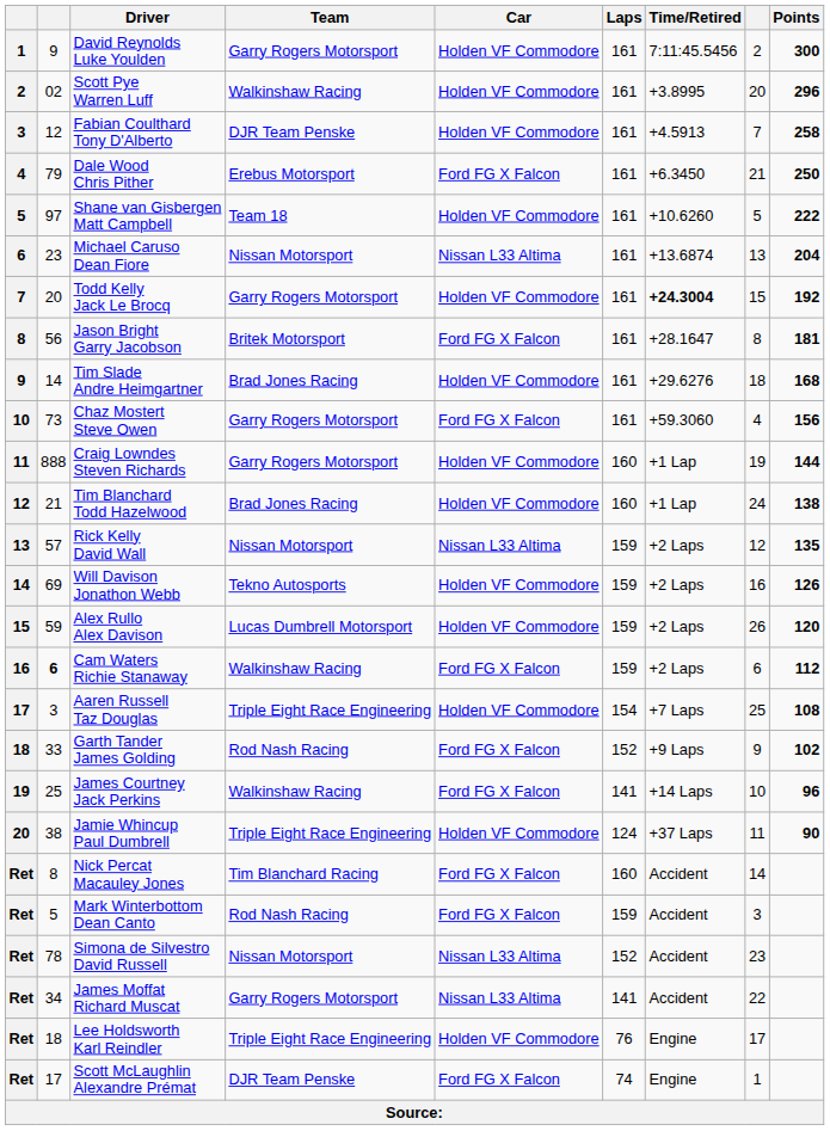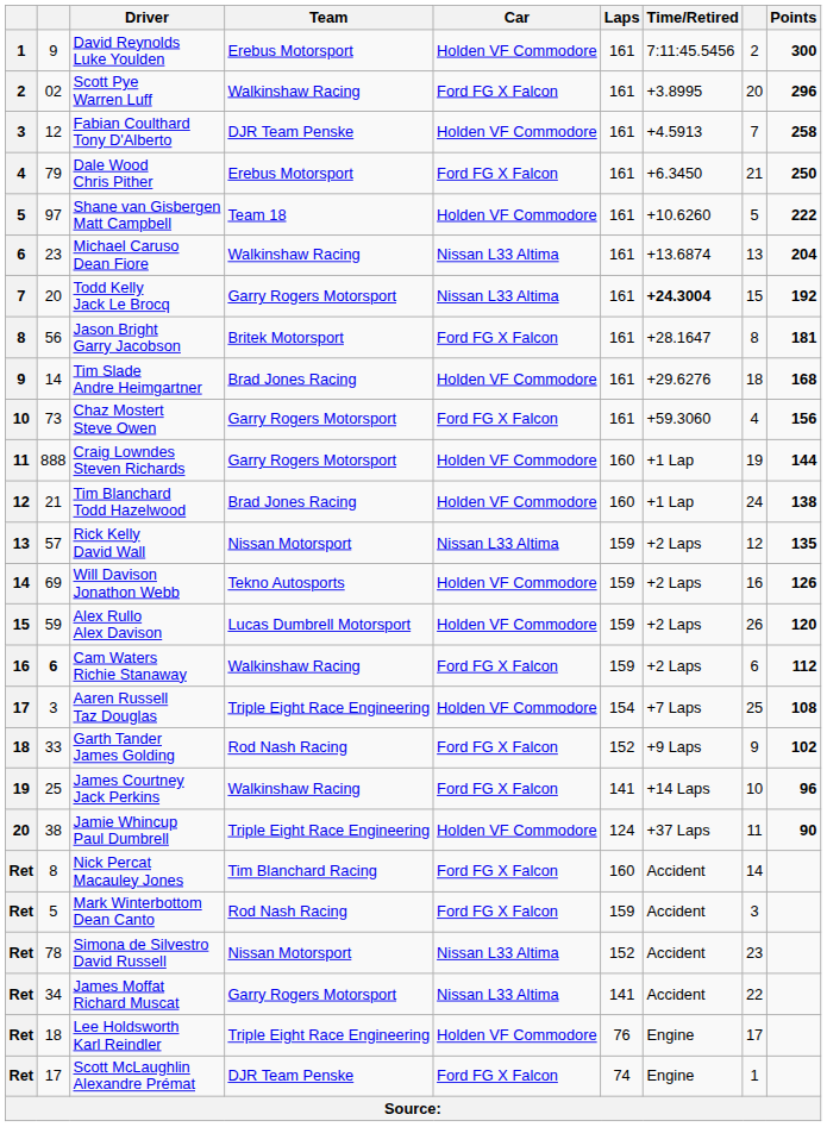 <table class="wikitable" style="font-size: 90%">
 <tr>
 <th></th>
 <th></th>
 <th>Driver</th>
 <th>Team</th>
 <th>Car</th>
 <th>Laps</th>
 <th>Time/Retired</th>
 <th></th>
 <th>Points</th>
 </tr>
 <tr>
 <th>1</th>
 <td align="center">9</td>
 <td> <a href='#'>David Reynolds</a><br> <a href='#'>Luke Youlden</a></td>
-<td><a href='#'>Garry Rogers Motorsport</a></td>
+<td><a href='#'>Erebus Motorsport</a></td>
 <td><a href='#'>Holden VF Commodore</a></td>
 <td align="center">161</td>
 <td>7:11:45.5456</td>
 <td align="center">2</td>
 <td align="right"><strong>300</strong></td>
 </tr>
 <tr>
 <th>2</th>
 <td align="center">02</td>
 <td> <a href='#'>Scott Pye</a><br> <a href='#'>Warren Luff</a></td>
 <td><a href='#'>Walkinshaw Racing</a></td>
-<td><a href='#'>Holden VF Commodore</a></td>
+<td><a href='#'>Ford FG X Falcon</a></td>
 <td align="center">161</td>
 <td>+3.8995</td>
 <td align="center">20</td>
 <td align="right"><strong>296</strong></td>
 </tr>
 <tr>
 <th>3</th>
 <td align="center">12</td>
 <td> <a href='#'>Fabian Coulthard</a><br> <a href='#'>Tony D'Alberto</a></td>
 <td><a href='#'>DJR Team Penske</a></td>
 <td><a href='#'>Holden VF Commodore</a></td>
 <td align="center">161</td>
 <td>+4.5913</td>
 <td align="center">7</td>
 <td align="right"><strong>258</strong></td>
 </tr>
 <tr>
 <th>4</th>
 <td align="center">79</td>
 <td> <a href='#'>Dale Wood</a><br> <a href='#'>Chris Pither</a></td>
 <td><a href='#'>Erebus Motorsport</a></td>
 <td><a href='#'>Ford FG X Falcon</a></td>
 <td align="center">161</td>
 <td>+6.3450</td>
 <td align="center">21</td>
 <td align="right"><strong>250</strong></td>
 </tr>
 <tr>
 <th>5</th>
 <td align="center">97</td>
 <td> <a href='#'>Shane van Gisbergen</a><br> <a href='#'>Matt Campbell</a></td>
 <td><a href='#'>Team 18</a></td>
 <td><a href='#'>Holden VF Commodore</a></td>
 <td align="center">161</td>
 <td>+10.6260</td>
 <td align="center">5</td>
 <td align="right"><strong>222</strong></td>
 </tr>
 <tr>
 <th>6</th>
 <td align="center">23</td>
 <td> <a href='#'>Michael Caruso</a><br> <a href='#'>Dean Fiore</a></td>
-<td><a href='#'>Nissan Motorsport</a></td>
+<td><a href='#'>Walkinshaw Racing</a></td>
 <td><a href='#'>Nissan L33 Altima</a></td>
 <td align="center">161</td>
 <td>+13.6874</td>
 <td align="center">13</td>
 <td align="right"><strong>204</strong></td>
 </tr>
 <tr>
 <th>7</th>
 <td align="center">20</td>
 <td> <a href='#'>Todd Kelly</a><br> <a href='#'>Jack Le Brocq</a></td>
 <td><a href='#'>Garry Rogers Motorsport</a></td>
-<td><a href='#'>Holden VF Commodore</a></td>
+<td><a href='#'>Nissan L33 Altima</a></td>
 <td align="center">161</td>
 <td><strong>+24.3004</strong></td>
 <td align="center">15</td>
 <td align="right"><strong>192</strong></td>
 </tr>
 <tr>
 <th>8</th>
 <td align="center">56</td>
 <td> <a href='#'>Jason Bright</a><br> <a href='#'>Garry Jacobson</a></td>
 <td><a href='#'>Britek Motorsport</a></td>
 <td><a href='#'>Ford FG X Falcon</a></td>
 <td align="center">161</td>
 <td>+28.1647</td>
 <td align="center">8</td>
 <td align="right"><strong>181</strong></td>
 </tr>
 <tr>
 <th>9</th>
 <td align="center">14</td>
 <td> <a href='#'>Tim Slade</a><br> <a href='#'>Andre Heimgartner</a></td>
 <td><a href='#'>Brad Jones Racing</a></td>
 <td><a href='#'>Holden VF Commodore</a></td>
 <td align="center">161</td>
 <td>+29.6276</td>
 <td align="center">18</td>
 <td align="right"><strong>168</strong></td>
 </tr>
 <tr>
 <th>10</th>
 <td align="center">73</td>
 <td> <a href='#'>Chaz Mostert</a><br> <a href='#'>Steve Owen</a></td>
 <td><a href='#'>Garry Rogers Motorsport</a></td>
 <td><a href='#'>Ford FG X Falcon</a></td>
 <td align="center">161</td>
 <td>+59.3060</td>
 <td align="center">4</td>
 <td align="right"><strong>156</strong></td>
 </tr>
 <tr>
 <th>11</th>
 <td align="center">888</td>
 <td> <a href='#'>Craig Lowndes</a><br> <a href='#'>Steven Richards</a></td>
 <td><a href='#'>Garry Rogers Motorsport</a></td>
 <td><a href='#'>Holden VF Commodore</a></td>
 <td align="center">160</td>
 <td>+1 Lap</td>
 <td align="center">19</td>
 <td align="right"><strong>144</strong></td>
 </tr>
 <tr>
 <th>12</th>
 <td align="center">21</td>
 <td> <a href='#'>Tim Blanchard</a><br> <a href='#'>Todd Hazelwood</a></td>
 <td><a href='#'>Brad Jones Racing</a></td>
 <td><a href='#'>Holden VF Commodore</a></td>
 <td align="center">160</td>
 <td>+1 Lap</td>
 <td align="center">24</td>
 <td align="right"><strong>138</strong></td>
 </tr>
 <tr>
 <th>13</th>
 <td align="center">57</td>
 <td> <a href='#'>Rick Kelly</a><br> <a href='#'>David Wall</a></td>
 <td><a href='#'>Nissan Motorsport</a></td>
 <td><a href='#'>Nissan L33 Altima</a></td>
 <td align="center">159</td>
 <td>+2 Laps</td>
 <td align="center">12</td>
 <td align="right"><strong>135</strong></td>
 </tr>
 <tr>
 <th>14</th>
 <td align="center">69</td>
 <td> <a href='#'>Will Davison</a><br> <a href='#'>Jonathon Webb</a></td>
 <td><a href='#'>Tekno Autosports</a></td>
 <td><a href='#'>Holden VF Commodore</a></td>
 <td align="center">159</td>
 <td>+2 Laps</td>
 <td align="center">16</td>
 <td align="right"><strong>126</strong></td>
 </tr>
 <tr>
 <th>15</th>
 <td align="center">59</td>
 <td> <a href='#'>Alex Rullo</a><br> <a href='#'>Alex Davison</a></td>
 <td><a href='#'>Lucas Dumbrell Motorsport</a></td>
 <td><a href='#'>Holden VF Commodore</a></td>
 <td align="center">159</td>
 <td>+2 Laps</td>
 <td align="center">26</td>
 <td align="right"><strong>120</strong></td>
 </tr>
 <tr>
 <th>16</th>
 <td align="center"><strong>6</strong></td>
 <td> <a href='#'>Cam Waters</a><br> <a href='#'>Richie Stanaway</a></td>
 <td><a href='#'>Walkinshaw Racing</a></td>
 <td><a href='#'>Ford FG X Falcon</a></td>
 <td align="center">159</td>
 <td>+2 Laps</td>
 <td align="center">6</td>
 <td align="right"><strong>112</strong></td>
 </tr>
 <tr>
 <th>17</th>
 <td align="center">3</td>
 <td> <a href='#'>Aaren Russell</a><br> <a href='#'>Taz Douglas</a></td>
 <td><a href='#'>Triple Eight Race Engineering</a></td>
 <td><a href='#'>Holden VF Commodore</a></td>
 <td align="center">154</td>
 <td>+7 Laps</td>
 <td align="center">25</td>
 <td align="right"><strong>108</strong></td>
 </tr>
 <tr>
 <th>18</th>
 <td align="center">33</td>
 <td> <a href='#'>Garth Tander</a><br> <a href='#'>James Golding</a></td>
 <td><a href='#'>Rod Nash Racing</a></td>
 <td><a href='#'>Ford FG X Falcon</a></td>
 <td align="center">152</td>
 <td>+9 Laps</td>
 <td align="center">9</td>
 <td align="right"><strong>102</strong></td>
 </tr>
 <tr>
 <th>19</th>
 <td align="center">25</td>
 <td> <a href='#'>James Courtney</a><br> <a href='#'>Jack Perkins</a></td>
 <td><a href='#'>Walkinshaw Racing</a></td>
 <td><a href='#'>Ford FG X Falcon</a></td>
 <td align="center">141</td>
 <td>+14 Laps</td>
 <td align="center">10</td>
 <td align="right"><strong>96</strong></td>
 </tr>
 <tr>
 <th>20</th>
 <td align="center">38</td>
 <td> <a href='#'>Jamie Whincup</a><br> <a href='#'>Paul Dumbrell</a></td>
 <td><a href='#'>Triple Eight Race Engineering</a></td>
 <td><a href='#'>Holden VF Commodore</a></td>
 <td align="center">124</td>
 <td>+37 Laps</td>
 <td align="center">11</td>
 <td align="right"><strong>90</strong></td>
 </tr>
 <tr>
 <th>Ret</th>
 <td align="center">8</td>
 <td> <a href='#'>Nick Percat</a><br> <a href='#'>Macauley Jones</a></td>
 <td><a href='#'>Tim Blanchard Racing</a></td>
 <td><a href='#'>Ford FG X Falcon</a></td>
 <td align="center">160</td>
 <td>Accident</td>
 <td align="center">14</td>
 <td align="right"></td>
 </tr>
 <tr>
 <th>Ret</th>
 <td align="center">5</td>
 <td> <a href='#'>Mark Winterbottom</a><br> <a href='#'>Dean Canto</a></td>
 <td><a href='#'>Rod Nash Racing</a></td>
 <td><a href='#'>Ford FG X Falcon</a></td>
 <td align="center">159</td>
 <td>Accident</td>
 <td align="center">3</td>
 <td align="right"></td>
 </tr>
 <tr>
 <th>Ret</th>
 <td align="center">78</td>
 <td> <a href='#'>Simona de Silvestro</a><br> <a href='#'>David Russell</a></td>
 <td><a href='#'>Nissan Motorsport</a></td>
 <td><a href='#'>Nissan L33 Altima</a></td>
 <td align="center">152</td>
 <td>Accident</td>
 <td align="center">23</td>
 <td align="right"></td>
 </tr>
 <tr>
 <th>Ret</th>
 <td align="center">34</td>
 <td> <a href='#'>James Moffat</a><br> <a href='#'>Richard Muscat</a></td>
 <td><a href='#'>Garry Rogers Motorsport</a></td>
 <td><a href='#'>Nissan L33 Altima</a></td>
 <td align="center">141</td>
 <td>Accident</td>
 <td align="center">22</td>
 <td align="right"></td>
 </tr>
 <tr>
 <th>Ret</th>
 <td align="center">18</td>
 <td> <a href='#'>Lee Holdsworth</a><br> <a href='#'>Karl Reindler</a></td>
 <td><a href='#'>Triple Eight Race Engineering</a></td>
 <td><a href='#'>Holden VF Commodore</a></td>
 <td align="center">76</td>
 <td>Engine</td>
 <td align="center">17</td>
 <td align="right"></td>
 </tr>
 <tr>
 <th>Ret</th>
 <td align="center">17</td>
 <td> <a href='#'>Scott McLaughlin</a><br> <a href='#'>Alexandre Prémat</a></td>
 <td><a href='#'>DJR Team Penske</a></td>
 <td><a href='#'>Ford FG X Falcon</a></td>
 <td align="center">74</td>
 <td>Engine</td>
 <td align="center">1</td>
 <td align="right"></td>
 </tr>
 <tr>
 <th colspan=9>Source:</th>
 </tr>
 </table>
